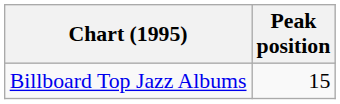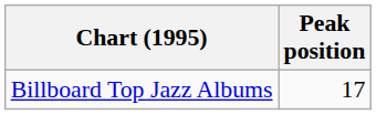 <table class="wikitable">
 <tr>
 <th>Chart (1995)</th>
 <th>Peak<br>position</th>
 </tr>
 <tr>
 <td><a href='#'>Billboard Top Jazz Albums</a></td>
-<td align="right">15</td>
+<td align="right">17</td>
 </tr>
 </table>
